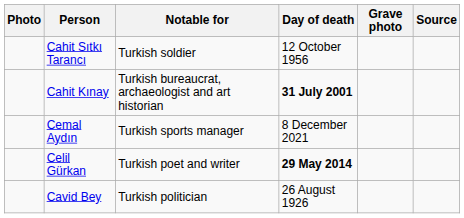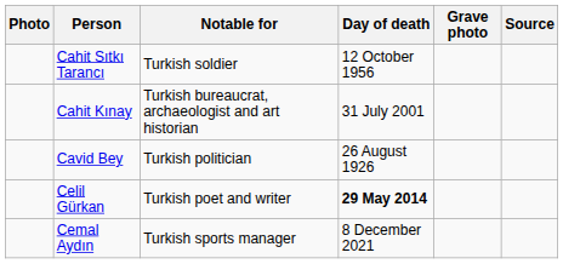 <table class="wikitable sortable">
 <tr>
 <th scope=col>Photo</th>
 <th scope=col>Person</th>
 <th scope=col>Notable for</th>
 <th scope=col>Day of death</th>
 <th scope=col>Grave photo</th>
 <th scope=col>Source</th>
 </tr>
 <tr>
 <td></td>
 <td><a href='#'>Cahit Sıtkı Tarancı</a></td>
 <td>Turkish soldier</td>
 <td>12 October 1956</td>
 <td></td>
 <td></td>
 </tr>
 <tr>
 <td></td>
 <td><a href='#'>Cahit Kınay</a></td>
 <td>Turkish bureaucrat, archaeologist and art historian</td>
-<td><strong>31 July 2001</strong></td>
+<td>31 July 2001</td>
 <td></td>
 <td></td>
 </tr>
 <tr>
 <td></td>
-<td><a href='#'>Cemal Aydın</a></td>
-<td>Turkish sports manager</td>
-<td>8 December 2021</td>
+<td><a href='#'>Cavid Bey</a></td>
+<td>Turkish politician</td>
+<td>26 August 1926</td>
 <td></td>
 <td></td>
 </tr>
 <tr>
 <td></td>
 <td><a href='#'>Celil Gürkan</a></td>
 <td>Turkish poet and writer</td>
 <td><strong>29 May 2014</strong></td>
 <td></td>
 <td></td>
 </tr>
 <tr>
 <td></td>
-<td><a href='#'>Cavid Bey</a></td>
-<td>Turkish politician</td>
-<td>26 August 1926</td>
+<td><a href='#'>Cemal Aydın</a></td>
+<td>Turkish sports manager</td>
+<td>8 December 2021</td>
 <td></td>
 <td></td>
 </tr>
 </table>
